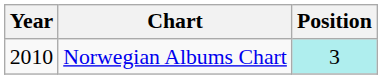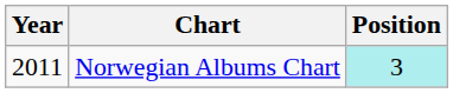 <table class="wikitable">
 <tr>
 <th align="center">Year</th>
 <th align="center">Chart</th>
 <th align="center">Position</th>
 </tr>
 <tr>
-<td align="center">2010</td>
+<td align="center">2011</td>
 <td align="center"><a href='#'>Norwegian Albums Chart</a></td>
 <td align="center" style="background: paleturquoise;">3</td>
 </tr>
 </table>
